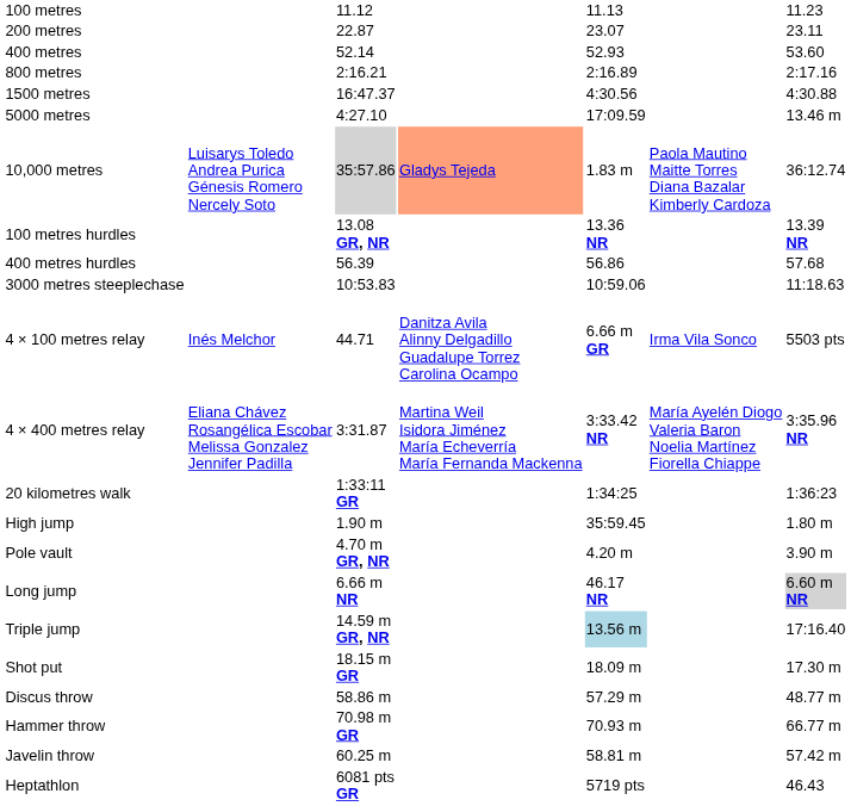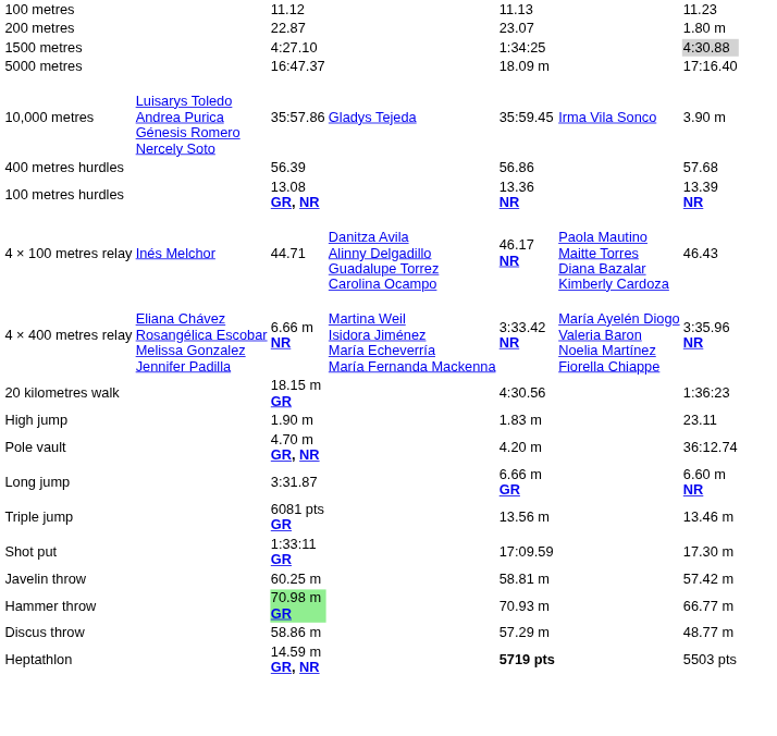 <table>
 <tr>
 <td>100 metres</td>
 <td></td>
 <td>11.12</td>
 <td></td>
 <td>11.13</td>
 <td></td>
 <td>11.23</td>
 </tr>
 <tr>
 <td>200 metres</td>
 <td></td>
 <td>22.87</td>
 <td></td>
 <td>23.07</td>
 <td></td>
-<td>23.11</td>
-</tr>
-<tr>
-<td>400 metres</td>
-<td></td>
-<td>52.14</td>
-<td></td>
-<td>52.93</td>
-<td></td>
-<td>53.60</td>
-</tr>
-<tr>
-<td>800 metres</td>
-<td></td>
-<td>2:16.21</td>
-<td></td>
-<td>2:16.89</td>
-<td></td>
-<td>2:17.16</td>
+<td>1.80 m</td>
 </tr>
 <tr>
 <td>1500 metres</td>
 <td></td>
-<td>16:47.37</td>
+<td>4:27.10</td>
 <td></td>
-<td>4:30.56</td>
+<td>1:34:25</td>
 <td></td>
-<td>4:30.88</td>
+<td style="background: lightgrey;">4:30.88</td>
 </tr>
 <tr>
 <td>5000 metres</td>
 <td></td>
-<td>4:27.10</td>
+<td>16:47.37</td>
 <td></td>
-<td>17:09.59</td>
+<td>18.09 m</td>
 <td></td>
-<td>13.46 m</td>
+<td>17:16.40</td>
 </tr>
 <tr>
 <td>10,000 metres</td>
 <td><br><a href='#'>Luisarys Toledo</a><br><a href='#'>Andrea Purica</a><br><a href='#'>Génesis Romero</a><br><a href='#'>Nercely Soto</a></td>
-<td style="background: lightgrey;">35:57.86</td>
-<td style="background: lightsalmon;"><a href='#'>Gladys Tejeda</a><br></td>
-<td>1.83 m</td>
-<td><br><a href='#'>Paola Mautino</a><br><a href='#'>Maitte Torres</a><br><a href='#'>Diana Bazalar</a><br><a href='#'>Kimberly Cardoza</a></td>
-<td>36:12.74</td>
+<td>35:57.86</td>
+<td><a href='#'>Gladys Tejeda</a><br></td>
+<td>35:59.45</td>
+<td><a href='#'>Irma Vila Sonco</a><br></td>
+<td>3.90 m</td>
+</tr>
+<tr>
+<td>400 metres hurdles</td>
+<td></td>
+<td>56.39</td>
+<td></td>
+<td>56.86</td>
+<td></td>
+<td>57.68</td>
 </tr>
 <tr>
 <td>100 metres hurdles</td>
 <td></td>
 <td>13.08<br><strong><a href='#'>GR</a>, <a href='#'>NR</a></strong></td>
 <td></td>
 <td>13.36<br><strong><a href='#'>NR</a></strong></td>
 <td></td>
 <td>13.39<br><strong><a href='#'>NR</a></strong></td>
 </tr>
 <tr>
-<td>400 metres hurdles</td>
-<td></td>
-<td>56.39</td>
-<td></td>
-<td>56.86</td>
-<td></td>
-<td>57.68</td>
-</tr>
-<tr>
-<td>3000 metres steeplechase</td>
-<td></td>
-<td>10:53.83</td>
-<td></td>
-<td>10:59.06</td>
-<td></td>
-<td>11:18.63</td>
-</tr>
-<tr>
 <td>4 × 100 metres relay</td>
 <td><a href='#'>Inés Melchor</a><br></td>
 <td>44.71</td>
 <td><br><a href='#'>Danitza Avila</a><br><a href='#'>Alinny Delgadillo</a><br><a href='#'>Guadalupe Torrez</a><br><a href='#'>Carolina Ocampo</a></td>
-<td>6.66 m<br><strong><a href='#'>GR</a></strong></td>
-<td><a href='#'>Irma Vila Sonco</a><br></td>
-<td>5503 pts</td>
+<td>46.17<br><strong><a href='#'>NR</a></strong></td>
+<td><br><a href='#'>Paola Mautino</a><br><a href='#'>Maitte Torres</a><br><a href='#'>Diana Bazalar</a><br><a href='#'>Kimberly Cardoza</a></td>
+<td>46.43</td>
 </tr>
 <tr>
 <td>4 × 400 metres relay</td>
 <td><br><a href='#'>Eliana Chávez</a><br><a href='#'>Rosangélica Escobar</a><br><a href='#'>Melissa Gonzalez</a><br><a href='#'>Jennifer Padilla</a></td>
-<td>3:31.87<br><strong></strong></td>
+<td>6.66 m<br><strong><a href='#'>NR</a></strong></td>
 <td><br><a href='#'>Martina Weil</a><br><a href='#'>Isidora Jiménez</a><br><a href='#'>María Echeverría</a><br><a href='#'>María Fernanda Mackenna</a></td>
 <td>3:33.42<br><strong><a href='#'>NR</a></strong></td>
 <td><br><a href='#'>María Ayelén Diogo</a><br><a href='#'>Valeria Baron</a><br><a href='#'>Noelia Martínez</a><br><a href='#'>Fiorella Chiappe</a></td>
 <td>3:35.96<br><strong><a href='#'>NR</a></strong></td>
 </tr>
 <tr>
 <td>20 kilometres walk</td>
 <td></td>
-<td>1:33:11<br><strong><a href='#'>GR</a></strong></td>
+<td>18.15 m<br><strong><a href='#'>GR</a></strong></td>
 <td></td>
-<td>1:34:25</td>
+<td>4:30.56</td>
 <td></td>
 <td>1:36:23</td>
 </tr>
 <tr>
 <td>High jump</td>
 <td></td>
 <td>1.90 m<br><strong></strong></td>
 <td></td>
-<td>35:59.45</td>
+<td>1.83 m</td>
 <td></td>
-<td>1.80 m</td>
+<td>23.11</td>
 </tr>
 <tr>
 <td>Pole vault</td>
 <td></td>
 <td>4.70 m<br><strong><a href='#'>GR</a>, <a href='#'>NR</a></strong></td>
 <td></td>
 <td>4.20 m</td>
 <td></td>
-<td>3.90 m</td>
+<td>36:12.74</td>
 </tr>
 <tr>
 <td>Long jump</td>
 <td></td>
-<td>6.66 m<br><strong><a href='#'>NR</a></strong></td>
+<td>3:31.87<br><strong></strong></td>
 <td></td>
-<td>46.17<br><strong><a href='#'>NR</a></strong></td>
+<td>6.66 m<br><strong><a href='#'>GR</a></strong></td>
 <td></td>
-<td style="background: lightgrey;">6.60 m<br><strong><a href='#'>NR</a></strong></td>
+<td>6.60 m<br><strong><a href='#'>NR</a></strong></td>
 </tr>
 <tr>
 <td>Triple jump</td>
 <td></td>
-<td>14.59 m<br><strong><a href='#'>GR</a>, <a href='#'>NR</a></strong></td>
+<td>6081 pts<br><strong><a href='#'>GR</a></strong></td>
 <td></td>
-<td style="background: lightblue;">13.56 m</td>
+<td>13.56 m</td>
 <td></td>
-<td>17:16.40</td>
+<td>13.46 m</td>
 </tr>
 <tr>
 <td>Shot put</td>
 <td></td>
-<td>18.15 m<br><strong><a href='#'>GR</a></strong></td>
+<td>1:33:11<br><strong><a href='#'>GR</a></strong></td>
 <td></td>
-<td>18.09 m</td>
+<td>17:09.59</td>
 <td></td>
 <td>17.30 m</td>
+</tr>
+<tr>
+<td>Javelin throw</td>
+<td></td>
+<td>60.25 m</td>
+<td></td>
+<td>58.81 m</td>
+<td></td>
+<td>57.42 m</td>
+</tr>
+<tr>
+<td>Hammer throw</td>
+<td></td>
+<td style="background: lightgreen;">70.98 m<br><strong><a href='#'>GR</a></strong></td>
+<td></td>
+<td>70.93 m</td>
+<td></td>
+<td>66.77 m</td>
 </tr>
 <tr>
 <td>Discus throw</td>
 <td></td>
 <td>58.86 m</td>
 <td></td>
 <td>57.29 m</td>
 <td></td>
 <td>48.77 m</td>
 </tr>
 <tr>
-<td>Hammer throw</td>
-<td></td>
-<td>70.98 m<br><strong><a href='#'>GR</a></strong></td>
-<td></td>
-<td>70.93 m</td>
-<td></td>
-<td>66.77 m</td>
-</tr>
-<tr>
-<td>Javelin throw</td>
-<td></td>
-<td>60.25 m</td>
-<td></td>
-<td>58.81 m</td>
-<td></td>
-<td>57.42 m</td>
-</tr>
-<tr>
 <td>Heptathlon</td>
 <td></td>
-<td>6081 pts<br><strong><a href='#'>GR</a></strong></td>
+<td>14.59 m<br><strong><a href='#'>GR</a>, <a href='#'>NR</a></strong></td>
 <td></td>
-<td>5719 pts</td>
+<td><strong>5719 pts</strong></td>
 <td></td>
-<td>46.43</td>
+<td>5503 pts</td>
 </tr>
 </table>
